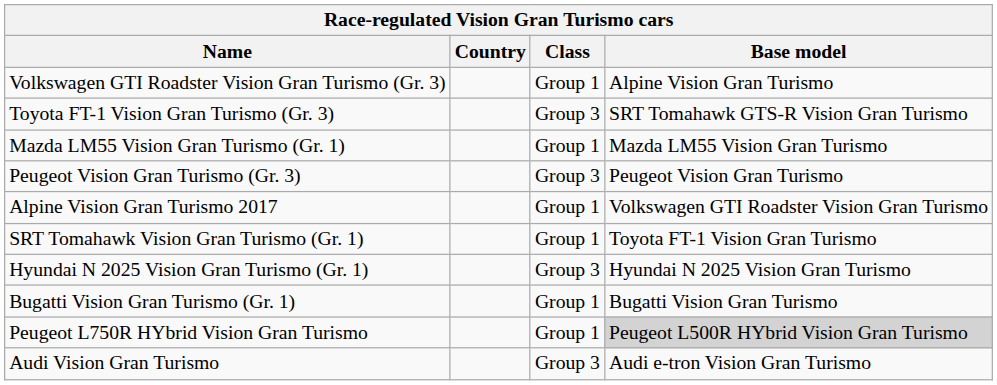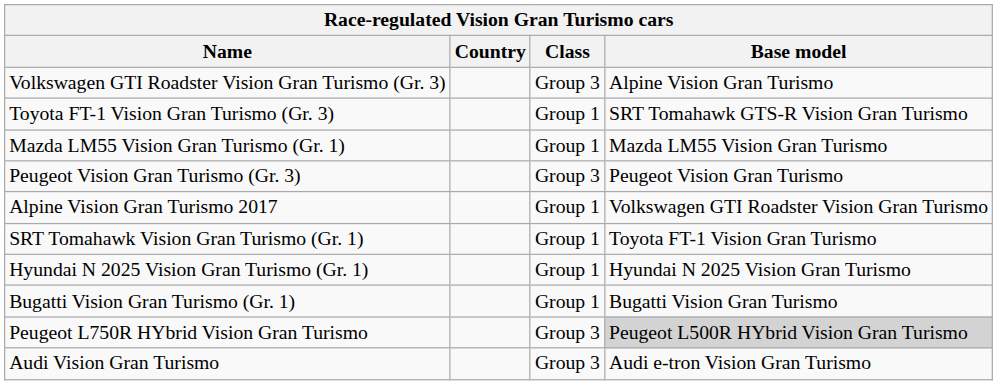 <table class="wikitable">
 <tr>
 <th colspan="4">Race-regulated Vision Gran Turismo cars</th>
 </tr>
 <tr>
 <th>Name</th>
 <th>Country</th>
 <th>Class</th>
 <th>Base model</th>
 </tr>
 <tr>
 <td>Volkswagen GTI Roadster Vision Gran Turismo (Gr. 3)</td>
 <td></td>
-<td>Group 1</td>
+<td>Group 3</td>
 <td>Alpine Vision Gran Turismo</td>
 </tr>
 <tr>
 <td>Toyota FT-1 Vision Gran Turismo (Gr. 3)</td>
 <td></td>
-<td>Group 3</td>
+<td>Group 1</td>
 <td>SRT Tomahawk GTS-R Vision Gran Turismo</td>
 </tr>
 <tr>
 <td>Mazda LM55 Vision Gran Turismo (Gr. 1)</td>
 <td></td>
 <td>Group 1</td>
 <td>Mazda LM55 Vision Gran Turismo</td>
 </tr>
 <tr>
 <td>Peugeot Vision Gran Turismo (Gr. 3)</td>
 <td></td>
 <td>Group 3</td>
 <td>Peugeot Vision Gran Turismo</td>
 </tr>
 <tr>
 <td>Alpine Vision Gran Turismo 2017</td>
 <td></td>
 <td>Group 1</td>
 <td>Volkswagen GTI Roadster Vision Gran Turismo</td>
 </tr>
 <tr>
 <td>SRT Tomahawk Vision Gran Turismo (Gr. 1)</td>
 <td></td>
 <td>Group 1</td>
 <td>Toyota FT-1 Vision Gran Turismo</td>
 </tr>
 <tr>
 <td>Hyundai N 2025 Vision Gran Turismo (Gr. 1)</td>
 <td></td>
-<td>Group 3</td>
+<td>Group 1</td>
 <td>Hyundai N 2025 Vision Gran Turismo</td>
 </tr>
 <tr>
 <td>Bugatti Vision Gran Turismo (Gr. 1)</td>
 <td></td>
 <td>Group 1</td>
 <td>Bugatti Vision Gran Turismo</td>
 </tr>
 <tr>
 <td>Peugeot L750R HYbrid Vision Gran Turismo</td>
 <td></td>
-<td>Group 1</td>
+<td>Group 3</td>
 <td style="background: lightgrey;">Peugeot L500R HYbrid Vision Gran Turismo</td>
 </tr>
 <tr>
 <td>Audi Vision Gran Turismo</td>
 <td></td>
 <td>Group 3</td>
 <td>Audi e-tron Vision Gran Turismo</td>
 </tr>
 </table>
